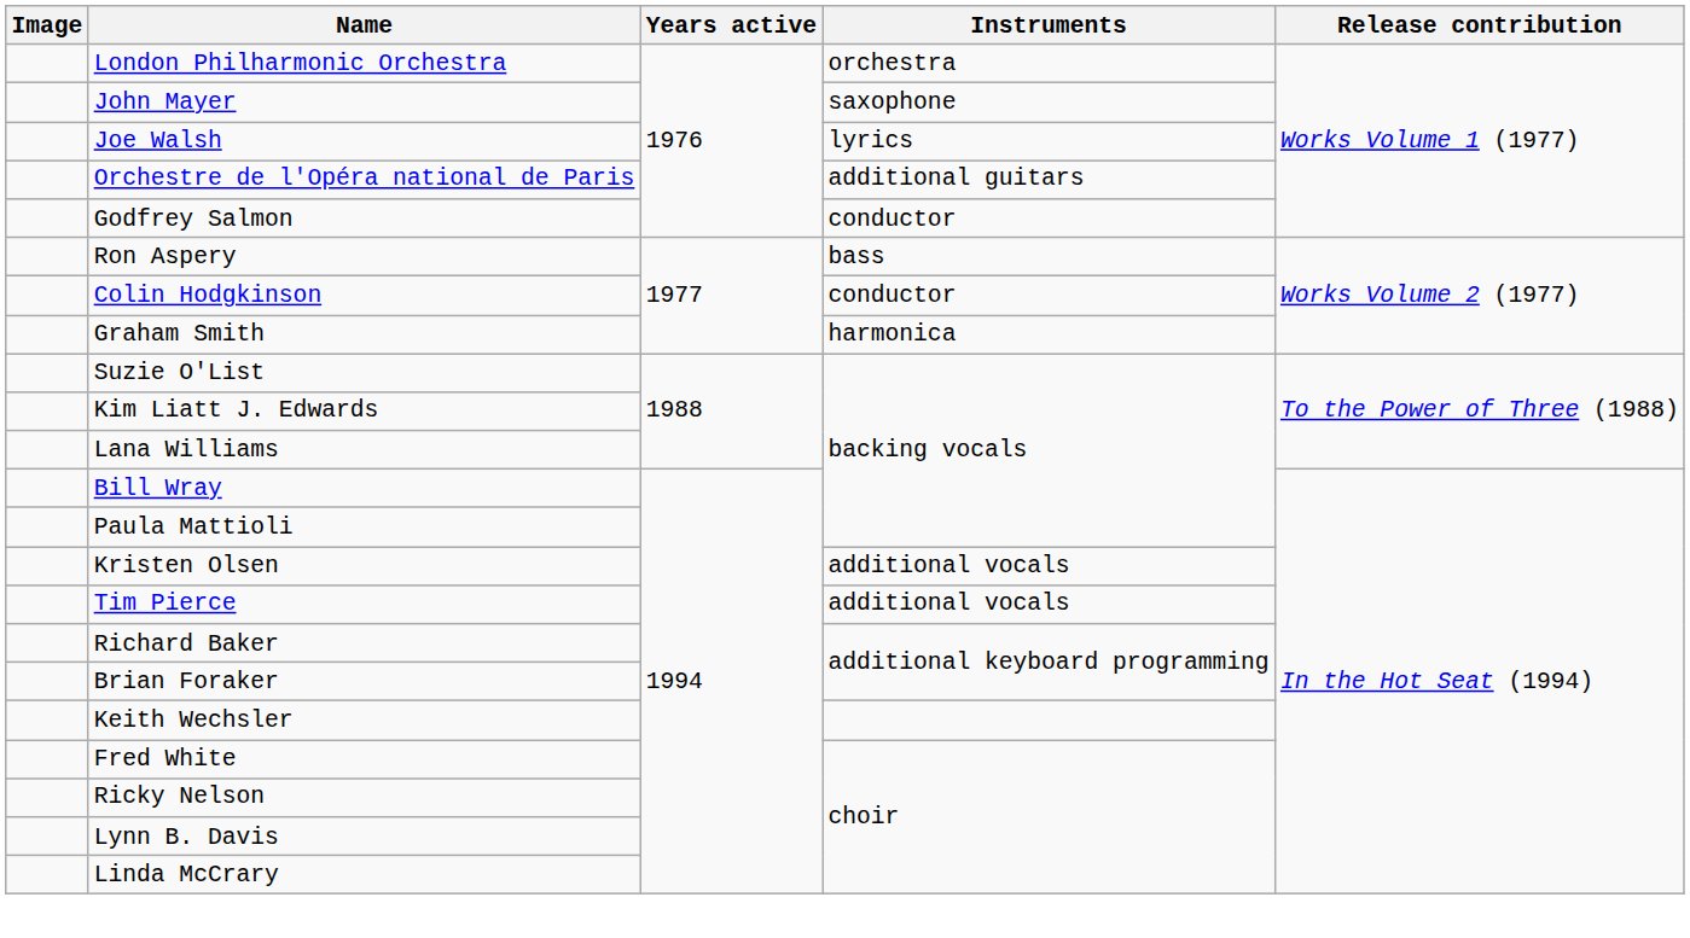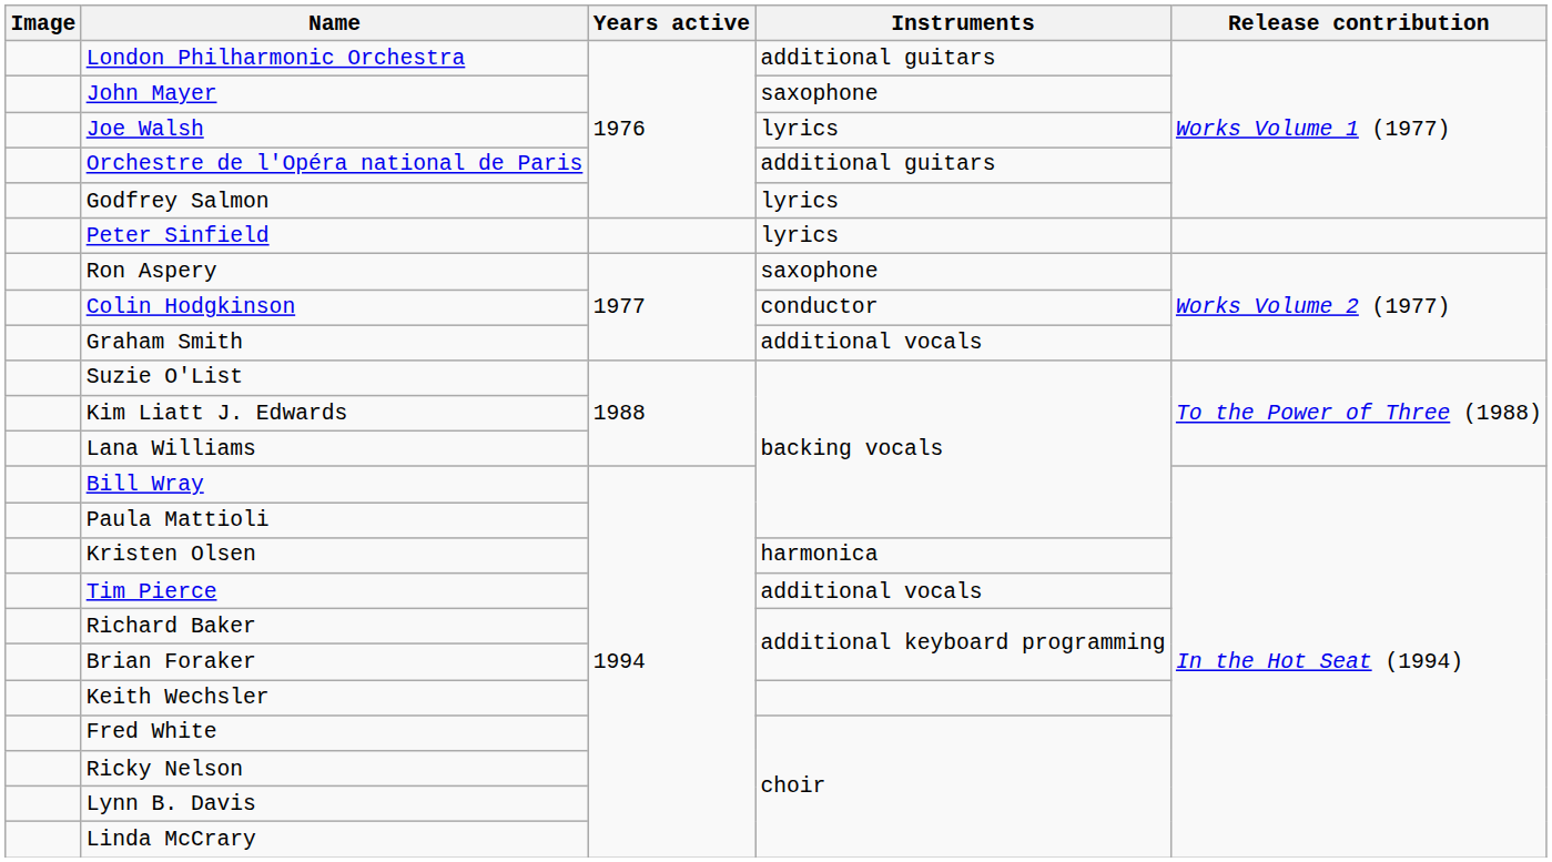 <table class="wikitable">
 <tr>
 <th>Image</th>
 <th>Name</th>
 <th>Years active</th>
 <th>Instruments</th>
 <th>Release contribution</th>
 </tr>
 <tr>
 <td></td>
 <td><a href='#'>London Philharmonic Orchestra</a></td>
 <td rowspan="5">1976</td>
-<td>orchestra</td>
+<td>additional guitars</td>
 <td rowspan="5"><em><a href='#'>Works Volume 1</a></em> (1977)</td>
 </tr>
 <tr>
 <td></td>
 <td><a href='#'>John Mayer</a></td>
 <td>saxophone</td>
 </tr>
 <tr>
 <td></td>
 <td><a href='#'>Joe Walsh</a></td>
 <td>lyrics</td>
 </tr>
 <tr>
 <td></td>
 <td><a href='#'>Orchestre de l'Opéra national de Paris</a></td>
 <td>additional guitars</td>
 </tr>
 <tr>
 <td></td>
 <td>Godfrey Salmon</td>
-<td>conductor</td>
+<td>lyrics</td>
+</tr>
+<tr>
+<td></td>
+<td><a href='#'>Peter Sinfield</a></td>
+<td></td>
+<td>lyrics</td>
+<td></td>
 </tr>
 <tr>
 <td></td>
 <td>Ron Aspery</td>
 <td rowspan="3">1977</td>
-<td>bass</td>
+<td>saxophone</td>
 <td rowspan="3"><em><a href='#'>Works Volume 2</a></em> (1977)</td>
 </tr>
 <tr>
 <td></td>
 <td><a href='#'>Colin Hodgkinson</a></td>
 <td>conductor</td>
 </tr>
 <tr>
 <td></td>
 <td>Graham Smith</td>
-<td>harmonica</td>
+<td>additional vocals</td>
 </tr>
 <tr>
 <td></td>
 <td>Suzie O'List</td>
 <td rowspan="3">1988</td>
 <td rowspan="5">backing vocals</td>
 <td rowspan="3"><em><a href='#'>To the Power of Three</a></em> (1988)</td>
 </tr>
 <tr>
 <td></td>
 <td>Kim Liatt J. Edwards</td>
 </tr>
 <tr>
 <td></td>
 <td>Lana Williams</td>
 </tr>
 <tr>
 <td></td>
 <td><a href='#'>Bill Wray</a></td>
 <td rowspan="11">1994</td>
 <td rowspan="11"><em><a href='#'>In the Hot Seat</a></em> (1994)</td>
 </tr>
 <tr>
 <td></td>
 <td>Paula Mattioli</td>
 </tr>
 <tr>
 <td></td>
 <td>Kristen Olsen</td>
-<td>additional vocals</td>
+<td>harmonica</td>
 </tr>
 <tr>
 <td></td>
 <td><a href='#'>Tim Pierce</a></td>
 <td>additional vocals</td>
 </tr>
 <tr>
 <td></td>
 <td>Richard Baker</td>
 <td rowspan="2">additional keyboard programming</td>
 </tr>
 <tr>
 <td></td>
 <td>Brian Foraker</td>
 </tr>
 <tr>
 <td></td>
 <td>Keith Wechsler</td>
 <td></td>
 </tr>
 <tr>
 <td></td>
 <td>Fred White</td>
 <td rowspan="4">choir</td>
 </tr>
 <tr>
 <td></td>
 <td>Ricky Nelson</td>
 </tr>
 <tr>
 <td></td>
 <td>Lynn B. Davis</td>
 </tr>
 <tr>
 <td></td>
 <td>Linda McCrary</td>
 </tr>
 </table>
